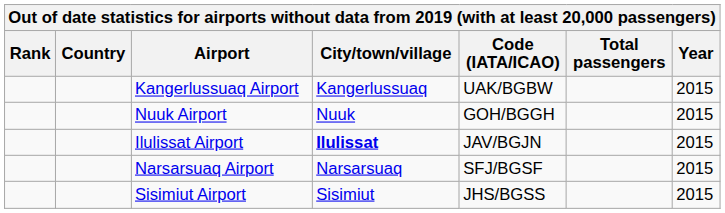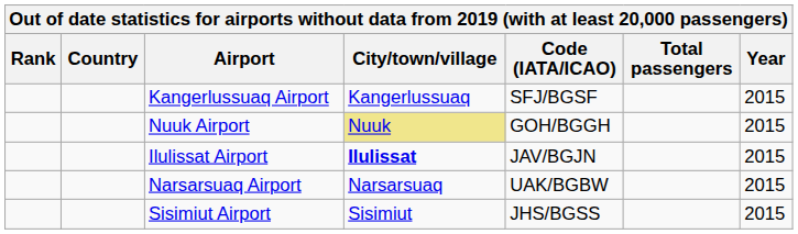 <table class="wikitable sortable">
 <tr>
 <th colspan=99>Out of date statistics for airports without data from 2019 (with at least 20,000 passengers)</th>
 </tr>
 <tr>
 <th>Rank</th>
 <th>Country</th>
 <th>Airport</th>
 <th>City/town/village</th>
 <th>Code<br>(IATA/ICAO)</th>
 <th>Total<br>passengers</th>
 <th>Year</th>
 </tr>
 <tr>
 <td></td>
 <td></td>
 <td><a href='#'>Kangerlussuaq Airport</a></td>
 <td><a href='#'>Kangerlussuaq</a></td>
-<td>UAK/BGBW</td>
+<td>SFJ/BGSF</td>
 <td></td>
 <td>2015</td>
 </tr>
 <tr>
 <td></td>
 <td></td>
 <td><a href='#'>Nuuk Airport</a></td>
-<td><a href='#'>Nuuk</a></td>
+<td style="background: khaki;"><a href='#'>Nuuk</a></td>
 <td>GOH/BGGH</td>
 <td></td>
 <td>2015</td>
 </tr>
 <tr>
 <td></td>
 <td></td>
 <td><a href='#'>Ilulissat Airport</a></td>
 <td><strong><a href='#'>Ilulissat</a></strong></td>
 <td>JAV/BGJN</td>
 <td></td>
 <td>2015</td>
 </tr>
 <tr>
 <td></td>
 <td></td>
 <td><a href='#'>Narsarsuaq Airport</a></td>
 <td><a href='#'>Narsarsuaq</a></td>
-<td>SFJ/BGSF</td>
+<td>UAK/BGBW</td>
 <td></td>
 <td>2015</td>
 </tr>
 <tr>
 <td></td>
 <td></td>
 <td><a href='#'>Sisimiut Airport</a></td>
 <td><a href='#'>Sisimiut</a></td>
 <td>JHS/BGSS</td>
 <td></td>
 <td>2015</td>
 </tr>
 </table>
